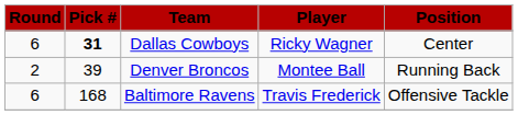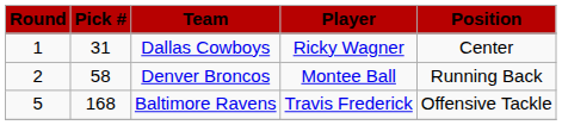 <table class="wikitable" style="text-align:center">
 <tr>
 <td bgcolor="#B70101"><strong><span>Round</span></strong></td>
 <td bgcolor="#B70101"><strong><span>Pick #</span></strong></td>
 <td bgcolor="#B70101"><strong><span>Team</span></strong></td>
 <td bgcolor="#B70101"><strong><span>Player</span></strong></td>
 <td bgcolor="#B70101"><strong><span>Position</span></strong></td>
 </tr>
 <tr align="center">
 </tr>
 <tr>
-<td>6</td>
-<td align=center><strong>31</strong></td>
+<td>1</td>
+<td align=center>31</td>
 <td><a href='#'>Dallas Cowboys</a></td>
 <td><a href='#'>Ricky Wagner</a></td>
 <td>Center</td>
 </tr>
 <tr>
 <td>2</td>
-<td align=center>39</td>
+<td align=center>58</td>
 <td><a href='#'>Denver Broncos</a></td>
 <td><a href='#'>Montee Ball</a></td>
 <td>Running Back</td>
 </tr>
 <tr>
-<td>6</td>
+<td>5</td>
 <td align=center>168</td>
 <td><a href='#'>Baltimore Ravens</a></td>
 <td><a href='#'>Travis Frederick</a></td>
 <td>Offensive Tackle</td>
 </tr>
 <tr>
 </tr>
 </table>
